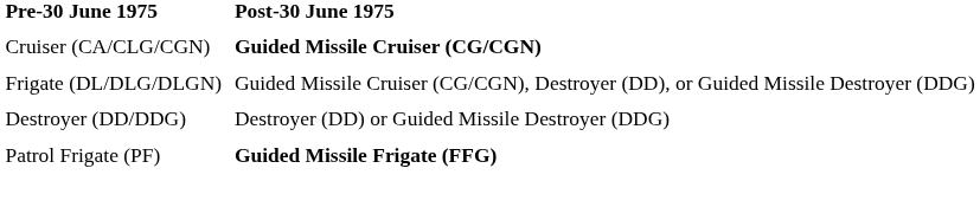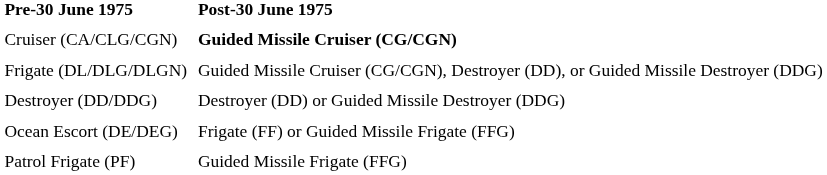 <table cellpadding="5" cellspacing="0">
 <tr>
 <td><strong>Pre-30 June 1975</strong></td>
 <td><strong>Post-30 June 1975</strong></td>
 </tr>
 <tr>
 <td>Cruiser (CA/CLG/CGN)</td>
 <td><strong>Guided Missile Cruiser (CG/CGN)</strong></td>
 </tr>
 <tr>
 <td>Frigate (DL/DLG/DLGN)</td>
 <td>Guided Missile Cruiser (CG/CGN), Destroyer (DD), or Guided Missile Destroyer (DDG)</td>
 </tr>
 <tr>
 <td>Destroyer (DD/DDG)</td>
 <td>Destroyer (DD) or Guided Missile Destroyer (DDG)</td>
 </tr>
 <tr>
+<td>Ocean Escort (DE/DEG)</td>
+<td>Frigate (FF) or Guided Missile Frigate (FFG)</td>
+</tr>
+<tr>
 <td>Patrol Frigate (PF)</td>
-<td><strong>Guided Missile Frigate (FFG)</strong></td>
+<td>Guided Missile Frigate (FFG)</td>
 </tr>
 </table>
